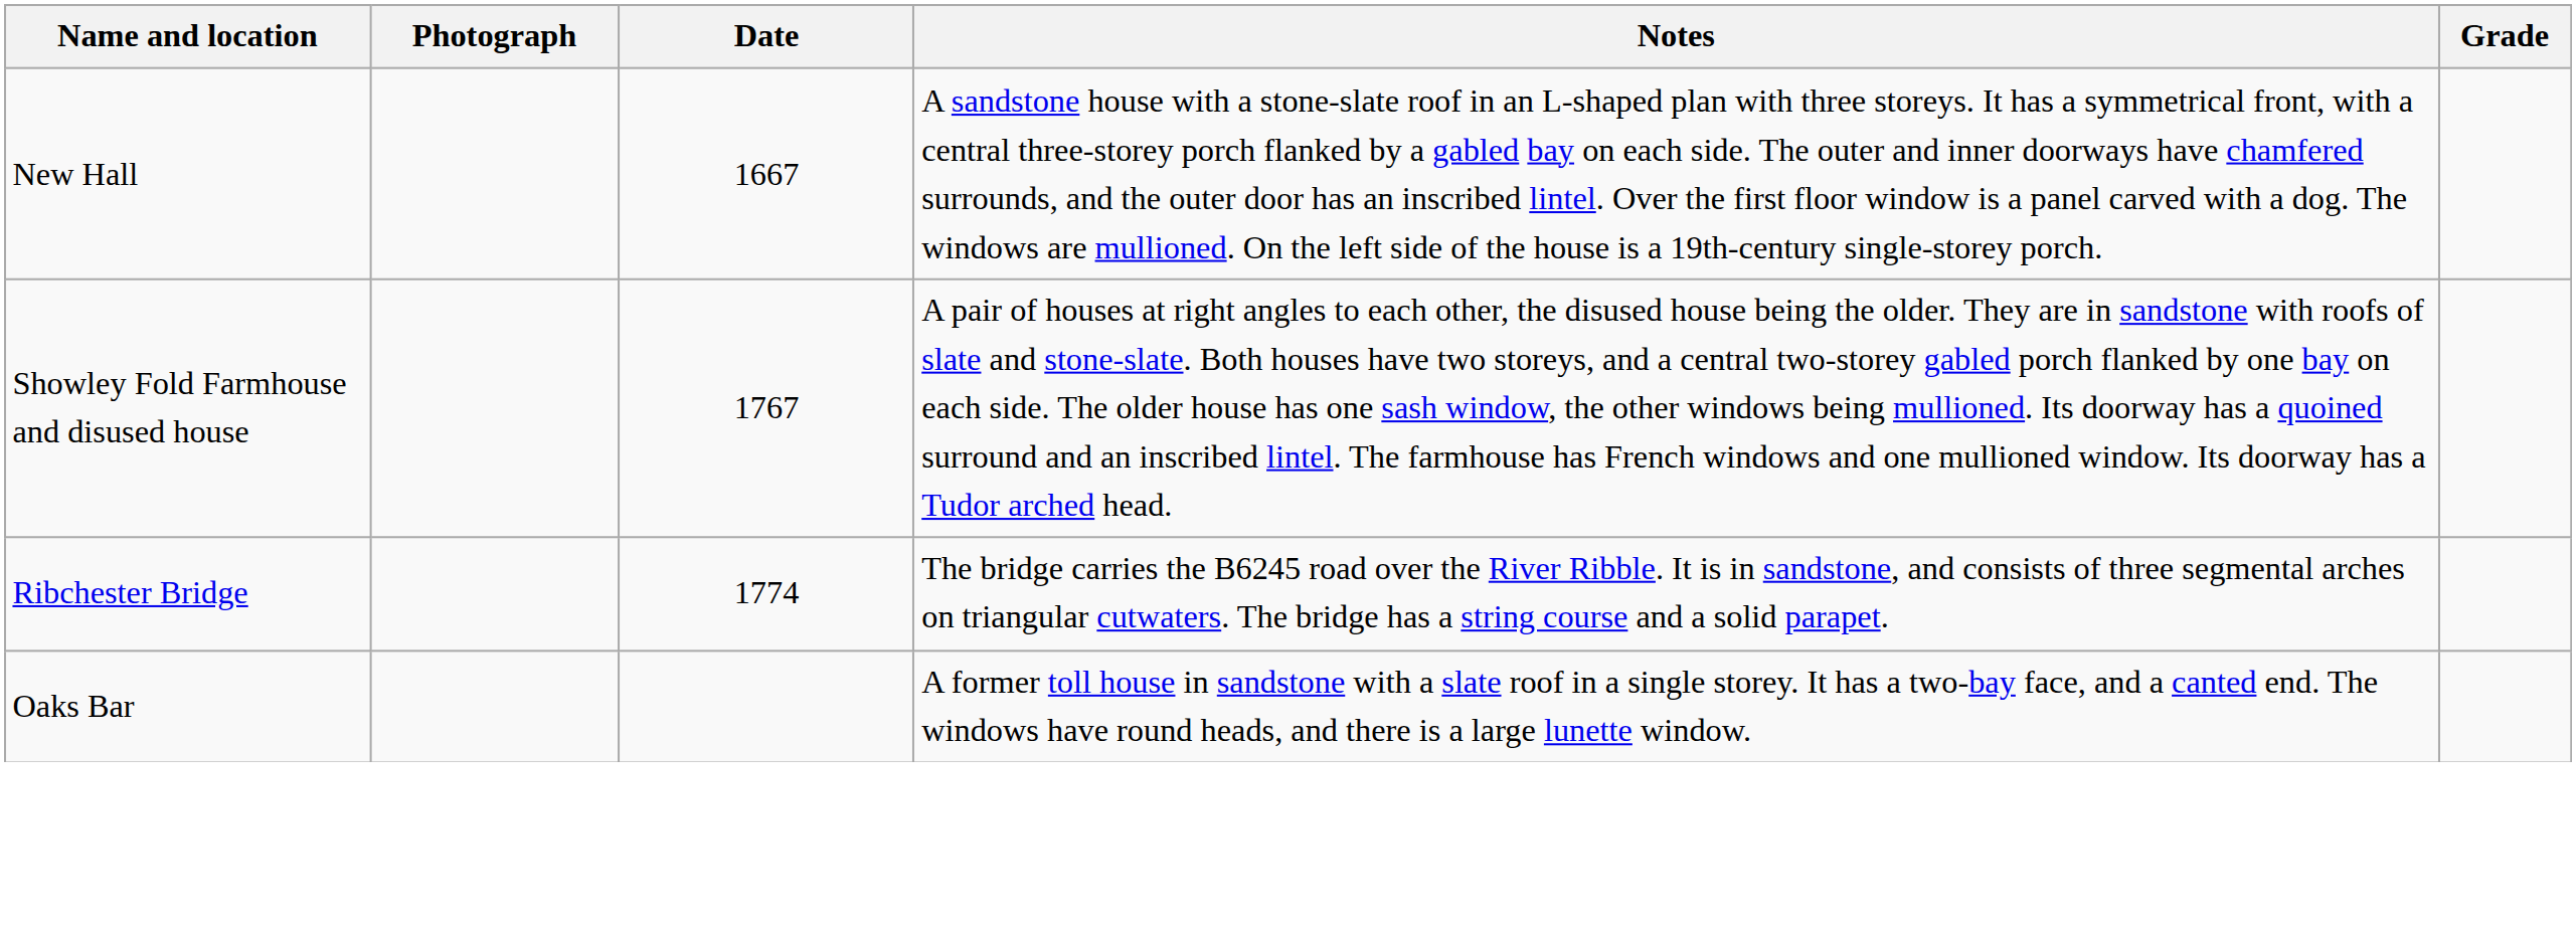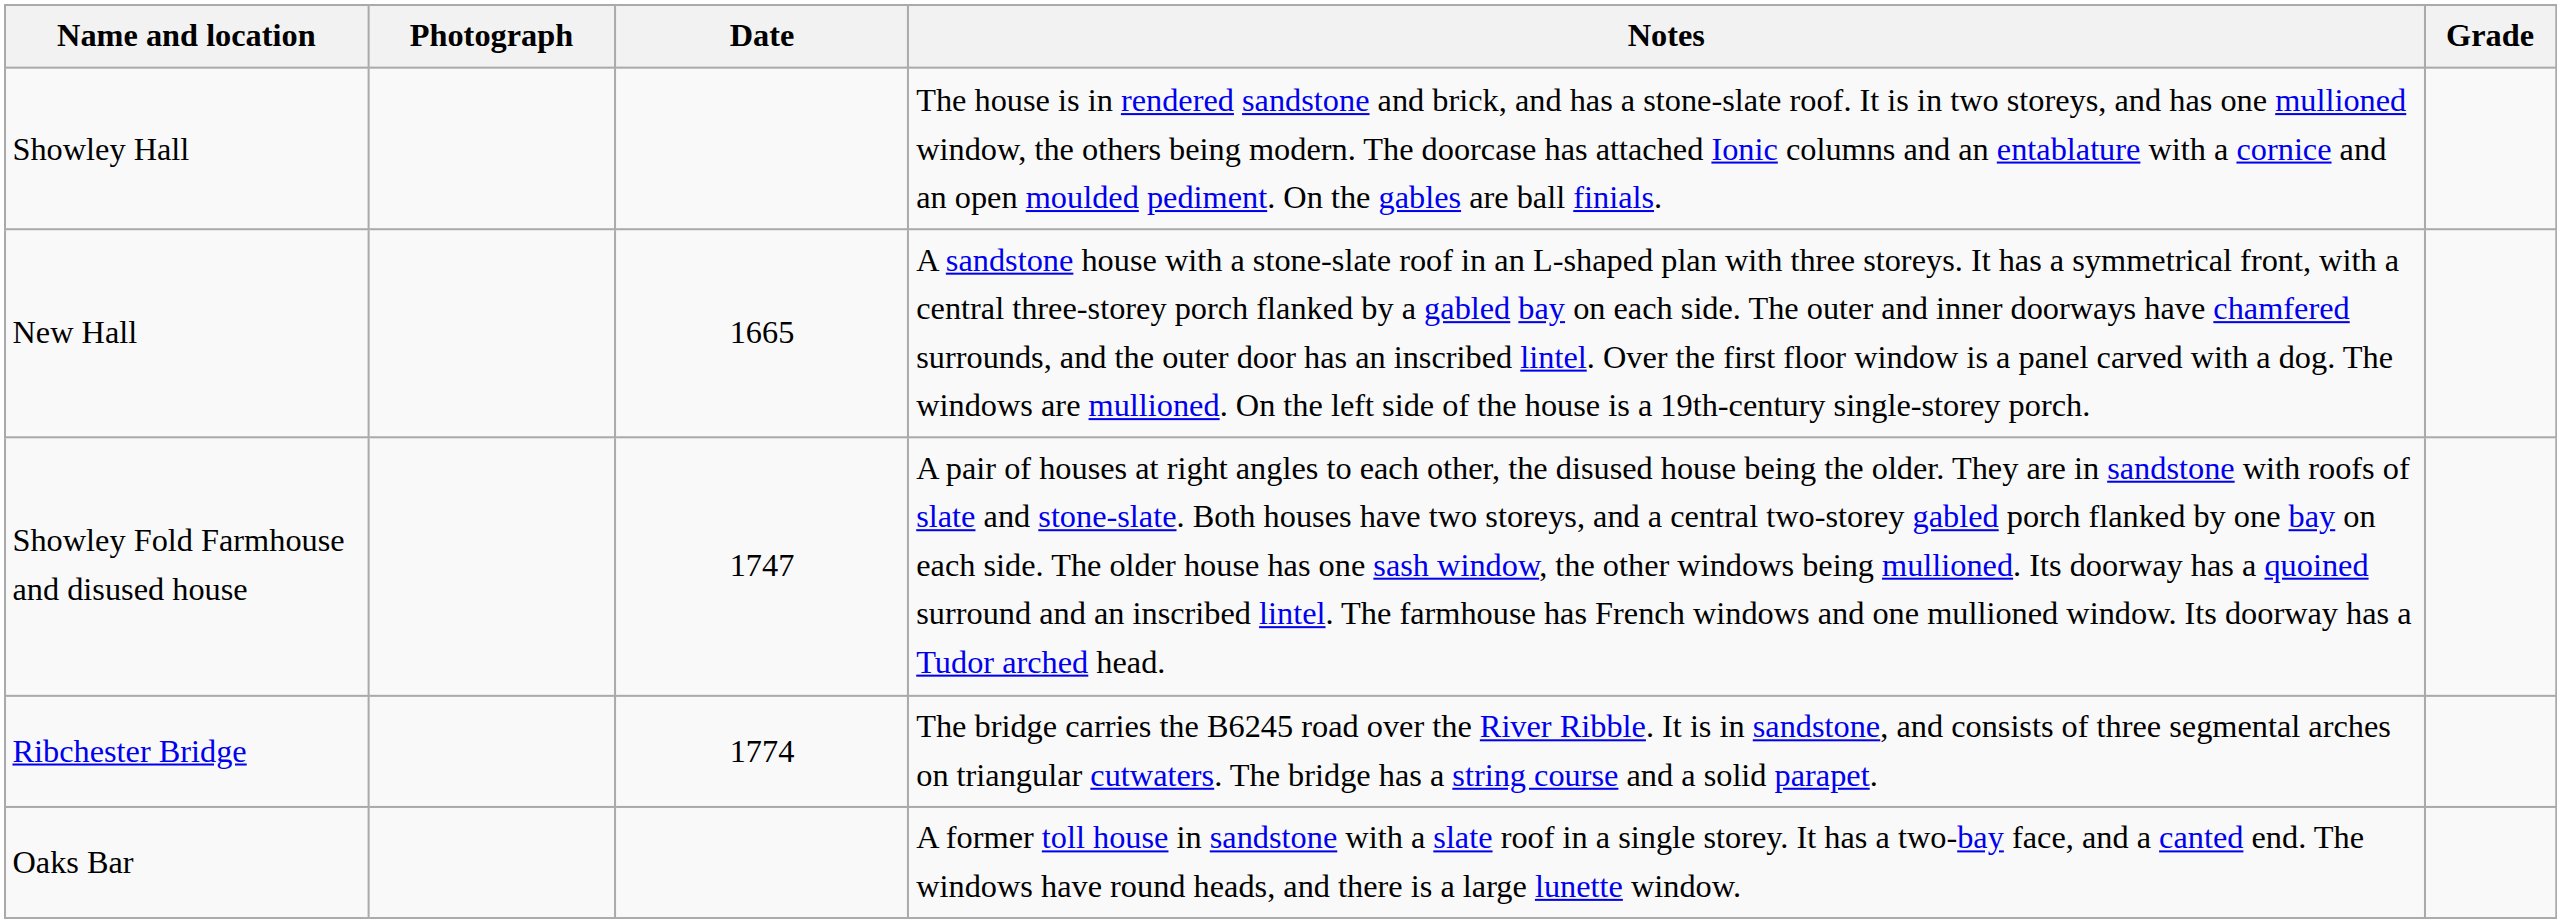 <table class="wikitable sortable plainrowheaders" style="width:100%;border:0px;text-align:left;line-height:150%;">
 <tr>
 <th scope="col"  style="width:150px">Name and location</th>
 <th scope="col"  style="width:100px" class="unsortable">Photograph</th>
 <th scope="col"  style="width:120px">Date</th>
 <th scope="col"  style="width:650px" class="unsortable">Notes</th>
 <th scope="col"  style="width:50px">Grade</th>
 </tr>
 <tr>
+<td>Showley Hall<br><small></small></td>
+<td></td>
+<td align="center"></td>
+<td>The house is in <a href='#'>rendered</a> <a href='#'>sandstone</a> and brick, and has a stone-slate roof.  It is in two storeys, and has one <a href='#'>mullioned</a> window, the others being modern.  The doorcase has attached <a href='#'>Ionic</a> columns and an <a href='#'>entablature</a> with a <a href='#'>cornice</a> and an open <a href='#'>moulded</a> <a href='#'>pediment</a>.  On the <a href='#'>gables</a> are ball <a href='#'>finials</a>.</td>
+<td align="center" ></td>
+</tr>
+<tr>
 <td>New Hall<br><small></small></td>
 <td></td>
-<td align="center">1667</td>
+<td align="center">1665</td>
 <td>A <a href='#'>sandstone</a> house with a stone-slate roof in an L-shaped plan with three storeys.  It has a symmetrical front, with a central three-storey porch flanked by a <a href='#'>gabled</a> <a href='#'>bay</a> on each side.  The outer and inner doorways have <a href='#'>chamfered</a> surrounds, and the outer door has an inscribed <a href='#'>lintel</a>.  Over the first floor window is a panel carved with a dog.  The windows are <a href='#'>mullioned</a>.  On the left side of the house is a 19th-century single-storey porch.</td>
 <td align="center" ></td>
 </tr>
 <tr>
 <td>Showley Fold Farmhouse and disused house<br><small></small></td>
 <td></td>
-<td align="center">1767</td>
+<td align="center">1747</td>
 <td>A pair of houses at right angles to each other, the disused house being the older.  They are in <a href='#'>sandstone</a> with roofs of <a href='#'>slate</a> and <a href='#'>stone-slate</a>.  Both houses have two storeys, and a central two-storey <a href='#'>gabled</a> porch flanked by one <a href='#'>bay</a> on each side.  The older house has one <a href='#'>sash window</a>, the other windows being <a href='#'>mullioned</a>.  Its doorway has a <a href='#'>quoined</a> surround and an inscribed <a href='#'>lintel</a>.  The farmhouse has French windows and one mullioned window.  Its doorway has a <a href='#'>Tudor arched</a> head.</td>
 <td align="center" ></td>
 </tr>
 <tr>
 <td><a href='#'>Ribchester Bridge</a><br><small></small></td>
 <td></td>
 <td align="center">1774</td>
 <td>The bridge carries the B6245 road over the <a href='#'>River Ribble</a>.  It is in <a href='#'>sandstone</a>, and consists of three segmental arches on triangular <a href='#'>cutwaters</a>.  The bridge has a <a href='#'>string course</a> and a solid <a href='#'>parapet</a>.</td>
 <td align="center" ></td>
 </tr>
 <tr>
 <td>Oaks Bar<br><small></small></td>
 <td></td>
 <td align="center"></td>
 <td>A former <a href='#'>toll house</a> in <a href='#'>sandstone</a> with a <a href='#'>slate</a> roof in a single storey.  It has a two-<a href='#'>bay</a> face, and a <a href='#'>canted</a> end.  The windows have round heads, and there is a large <a href='#'>lunette</a> window.</td>
 <td align="center" ></td>
 </tr>
 <tr>
 </tr>
 </table>
